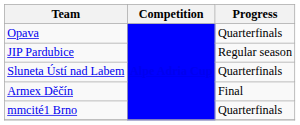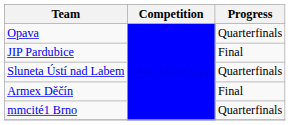 <table class="wikitable sortable">
 <tr>
 <th>Team</th>
 <th>Competition</th>
 <th>Progress</th>
 </tr>
 <tr>
 <td><a href='#'>Opava</a></td>
 <td rowspan="5" style="background-color:blue;color:#D0D3D4;text-align:center"><strong><a href='#'><span>Alpe Adria Cup</span></a></strong></td>
 <td>Quarterfinals</td>
 </tr>
 <tr>
 <td><a href='#'>JIP Pardubice</a></td>
-<td>Regular season</td>
+<td>Final</td>
 </tr>
 <tr>
 <td><a href='#'>Sluneta Ústí nad Labem</a></td>
 <td>Quarterfinals</td>
 </tr>
 <tr>
 <td><a href='#'>Armex Děčín</a></td>
 <td>Final</td>
 </tr>
 <tr>
 <td><a href='#'>mmcité1 Brno</a></td>
 <td>Quarterfinals</td>
 </tr>
 <tr>
 </tr>
 </table>
